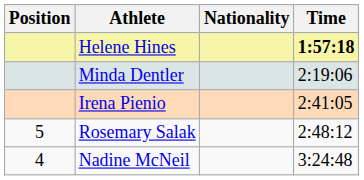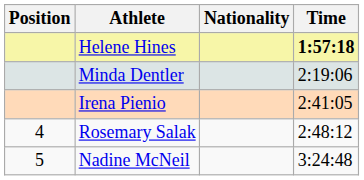 <table class="wikitable sortable">
 <tr>
 <th>Position</th>
 <th>Athlete</th>
 <th>Nationality</th>
 <th>Time</th>
 </tr>
 <tr bgcolor="#F7F6A8">
 <td align=center></td>
 <td><a href='#'>Helene Hines</a></td>
 <td></td>
 <td><strong>1:57:18</strong></td>
 </tr>
 <tr bgcolor="#DCE5E5">
 <td align=center></td>
 <td><a href='#'>Minda Dentler</a></td>
 <td></td>
 <td>2:19:06</td>
 </tr>
 <tr bgcolor="#FFDAB9">
 <td align=center></td>
 <td><a href='#'>Irena Pienio</a></td>
 <td></td>
 <td>2:41:05</td>
 </tr>
 <tr>
-<td align=center>5</td>
+<td align=center>4</td>
 <td><a href='#'>Rosemary Salak</a></td>
 <td></td>
 <td>2:48:12</td>
 </tr>
 <tr>
-<td align=center>4</td>
+<td align=center>5</td>
 <td><a href='#'>Nadine McNeil</a></td>
 <td></td>
 <td>3:24:48</td>
 </tr>
 </table>
